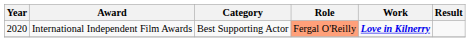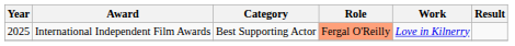 <table class="wikitable sortable">
 <tr>
 <th>Year</th>
 <th>Award</th>
 <th>Category</th>
 <th>Role</th>
 <th>Work</th>
 <th>Result</th>
 </tr>
 <tr>
-<td>2020</td>
+<td>2025</td>
 <td>International Independent Film Awards</td>
 <td>Best Supporting Actor</td>
 <td style="background: lightsalmon;">Fergal O'Reilly</td>
-<td><strong><em><a href='#'>Love in Kilnerry</a></em></strong></td>
+<td><em><a href='#'>Love in Kilnerry</a></em></td>
 <td></td>
 </tr>
 <tr>
 </tr>
 </table>
